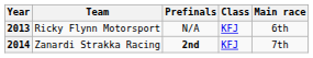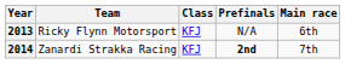 <table class="wikitable" style="text-align:center; font-size:90%">
 <tr>
 <th>Year</th>
 <th>Team</th>
+<th>Class</th>
 <th>Prefinals</th>
-<th>Class</th>
 <th>Main race</th>
 </tr>
 <tr>
 <th>2013</th>
 <td align="left"> Ricky Flynn Motorsport</td>
+<td align="left"><a href='#'>KFJ</a></td>
 <td>N/A</td>
-<td align="left"><a href='#'>KFJ</a></td>
 <td>6th</td>
 </tr>
 <tr>
 <th>2014</th>
 <td align="left"> Zanardi Strakka Racing</td>
+<td align="left"><a href='#'>KFJ</a></td>
 <td><strong>2nd</strong></td>
-<td align="left"><a href='#'>KFJ</a></td>
 <td>7th</td>
 </tr>
 </table>
